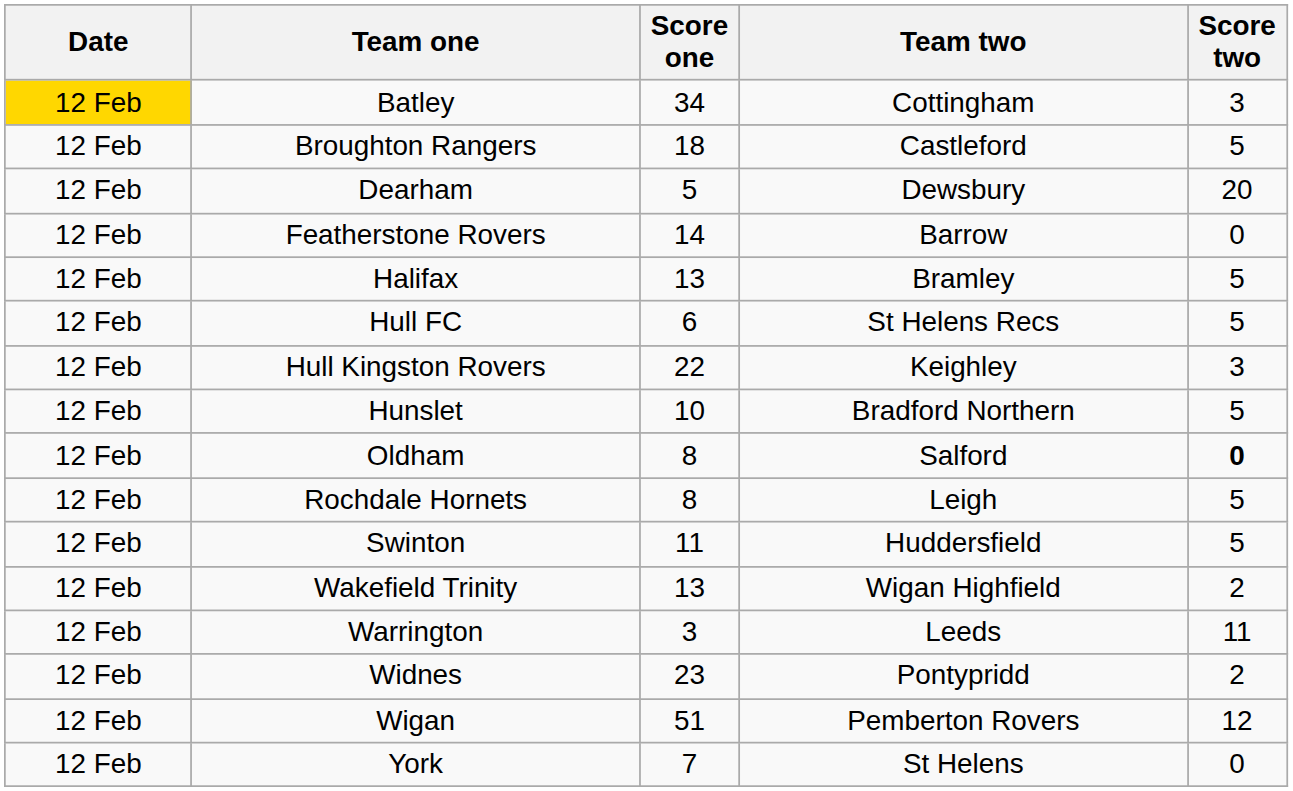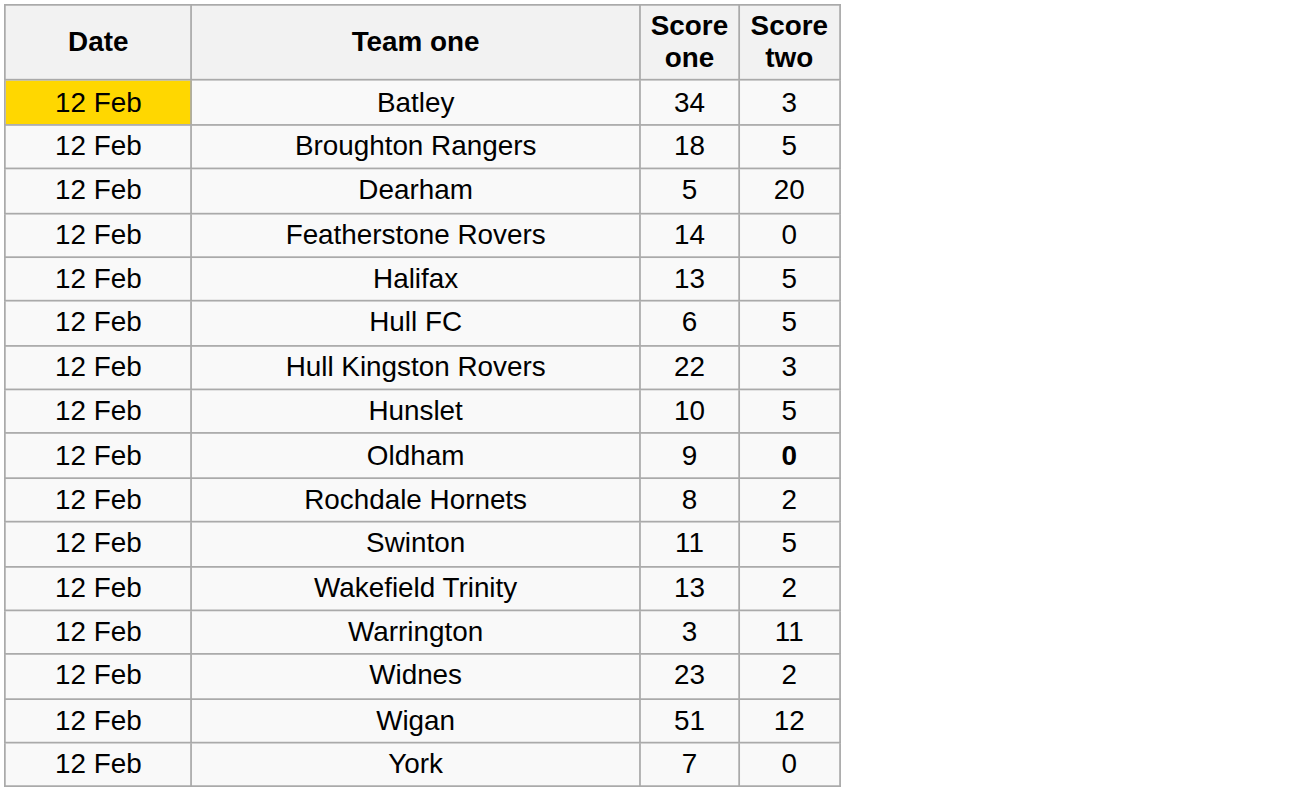 <table class="wikitable" style="text-align: center">
 <tr>
 <th width=100>Date</th>
 <th width=250>Team one</th>
 <th width=50>Score one</th>
-<th width=250>Team two</th>
 <th width=50>Score two</th>
 </tr>
 <tr>
 <td style="background: gold;">12 Feb</td>
 <td>Batley</td>
 <td>34</td>
-<td>Cottingham</td>
 <td>3</td>
 </tr>
 <tr>
 <td>12 Feb</td>
 <td>Broughton Rangers</td>
 <td>18</td>
-<td>Castleford</td>
 <td>5</td>
 </tr>
 <tr>
 <td>12 Feb</td>
 <td>Dearham</td>
 <td>5</td>
-<td>Dewsbury</td>
 <td>20</td>
 </tr>
 <tr>
 <td>12 Feb</td>
 <td>Featherstone Rovers</td>
 <td>14</td>
-<td>Barrow</td>
 <td>0</td>
 </tr>
 <tr>
 <td>12 Feb</td>
 <td>Halifax</td>
 <td>13</td>
-<td>Bramley</td>
 <td>5</td>
 </tr>
 <tr>
 <td>12 Feb</td>
 <td>Hull FC</td>
 <td>6</td>
-<td>St Helens Recs</td>
 <td>5</td>
 </tr>
 <tr>
 <td>12 Feb</td>
 <td>Hull Kingston Rovers</td>
 <td>22</td>
-<td>Keighley</td>
 <td>3</td>
 </tr>
 <tr>
 <td>12 Feb</td>
 <td>Hunslet</td>
 <td>10</td>
-<td>Bradford Northern</td>
 <td>5</td>
 </tr>
 <tr>
 <td>12 Feb</td>
 <td>Oldham</td>
-<td>8</td>
-<td>Salford</td>
+<td>9</td>
 <td><strong>0</strong></td>
 </tr>
 <tr>
 <td>12 Feb</td>
 <td>Rochdale Hornets</td>
 <td>8</td>
-<td>Leigh</td>
-<td>5</td>
+<td>2</td>
 </tr>
 <tr>
 <td>12 Feb</td>
 <td>Swinton</td>
 <td>11</td>
-<td>Huddersfield</td>
 <td>5</td>
 </tr>
 <tr>
 <td>12 Feb</td>
 <td>Wakefield Trinity</td>
 <td>13</td>
-<td>Wigan Highfield</td>
 <td>2</td>
 </tr>
 <tr>
 <td>12 Feb</td>
 <td>Warrington</td>
 <td>3</td>
-<td>Leeds</td>
 <td>11</td>
 </tr>
 <tr>
 <td>12 Feb</td>
 <td>Widnes</td>
 <td>23</td>
-<td>Pontypridd</td>
 <td>2</td>
 </tr>
 <tr>
 <td>12 Feb</td>
 <td>Wigan</td>
 <td>51</td>
-<td>Pemberton Rovers</td>
 <td>12</td>
 </tr>
 <tr>
 <td>12 Feb</td>
 <td>York</td>
 <td>7</td>
-<td>St Helens</td>
 <td>0</td>
 </tr>
 </table>
